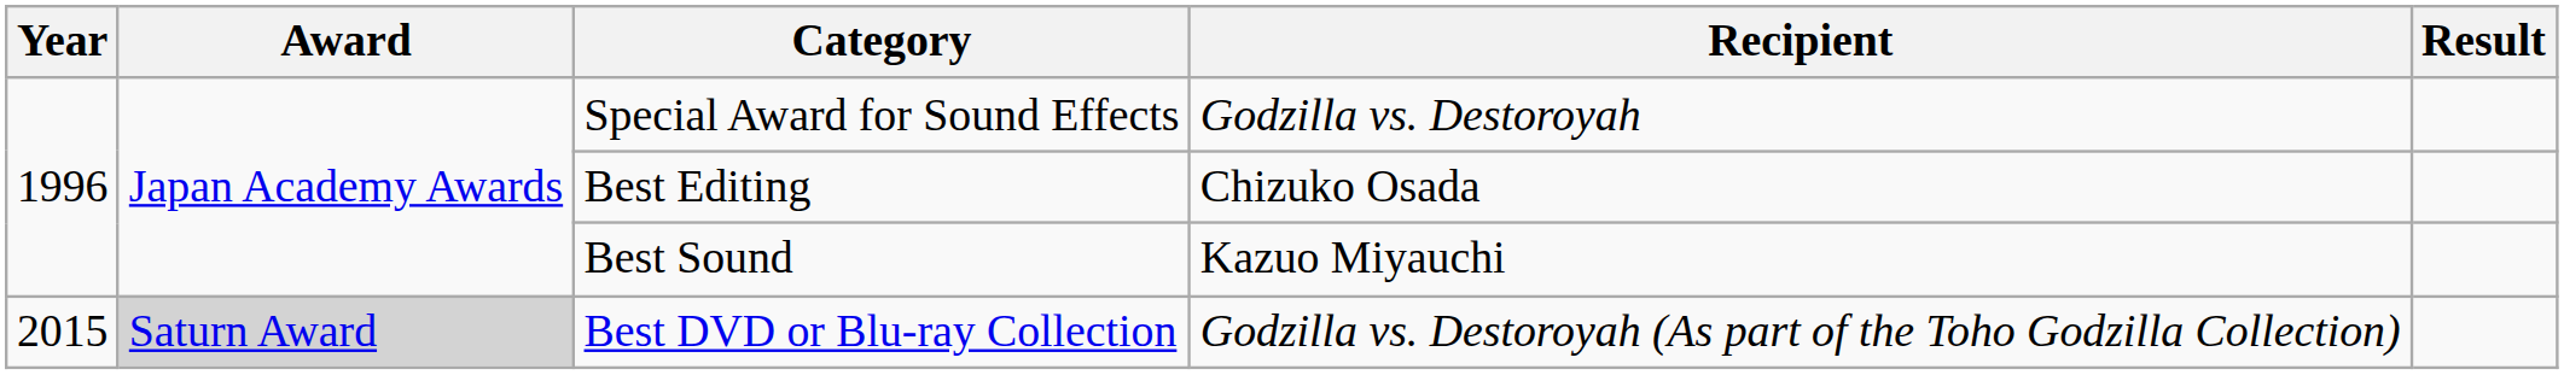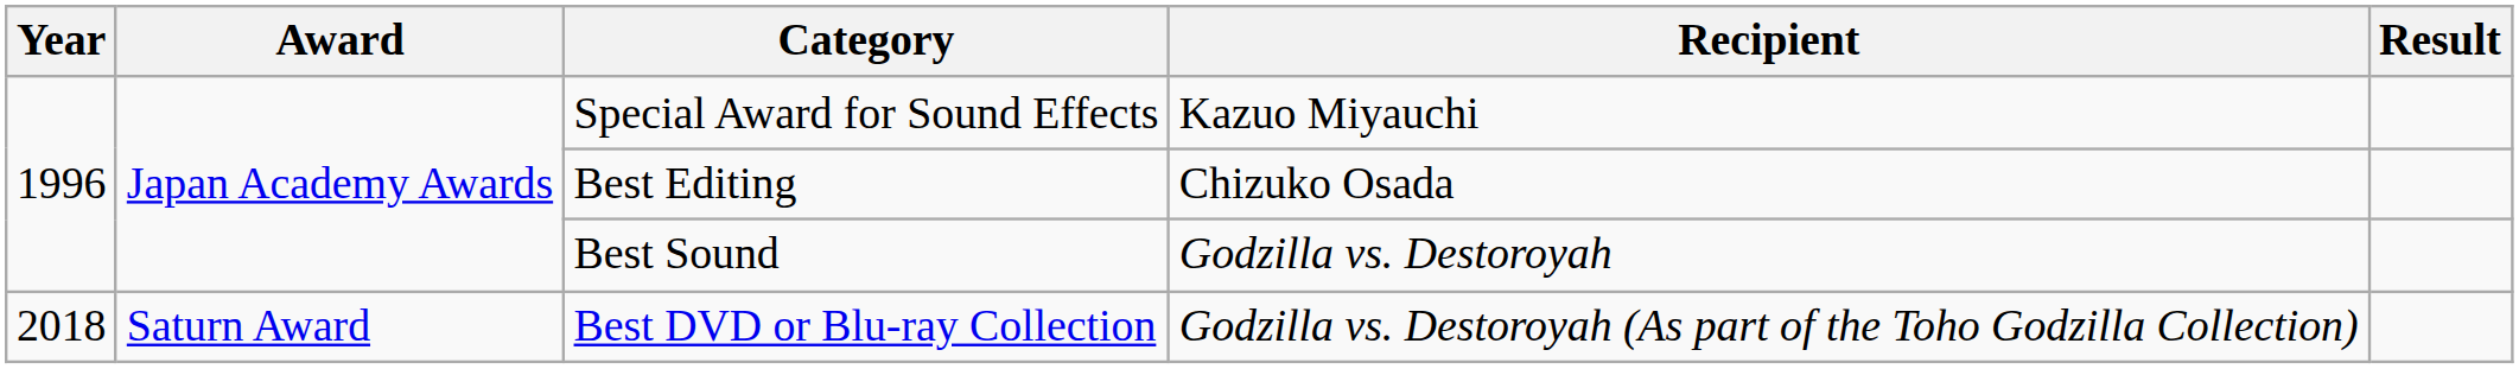 <table class="wikitable">
 <tr>
 <th>Year</th>
 <th>Award</th>
 <th>Category</th>
 <th>Recipient</th>
 <th>Result</th>
 </tr>
 <tr>
 <td rowspan=3>1996</td>
 <td rowspan=3><a href='#'>Japan Academy Awards</a></td>
 <td>Special Award for Sound Effects</td>
-<td><em>Godzilla vs. Destoroyah</em></td>
+<td>Kazuo Miyauchi</td>
 <td> </td>
 </tr>
 <tr>
 <td>Best Editing</td>
 <td>Chizuko Osada</td>
 <td></td>
 </tr>
 <tr>
 <td>Best Sound</td>
-<td>Kazuo Miyauchi</td>
+<td><em>Godzilla vs. Destoroyah</em></td>
 <td></td>
 </tr>
 <tr>
-<td rowspan=1>2015</td>
-<td style="background: lightgrey;"><a href='#'>Saturn Award</a></td>
+<td rowspan=1>2018</td>
+<td><a href='#'>Saturn Award</a></td>
 <td><a href='#'>Best DVD or Blu-ray Collection</a></td>
 <td><em>Godzilla vs. Destoroyah (As part of the Toho Godzilla Collection)</em></td>
 <td></td>
 </tr>
 </table>
